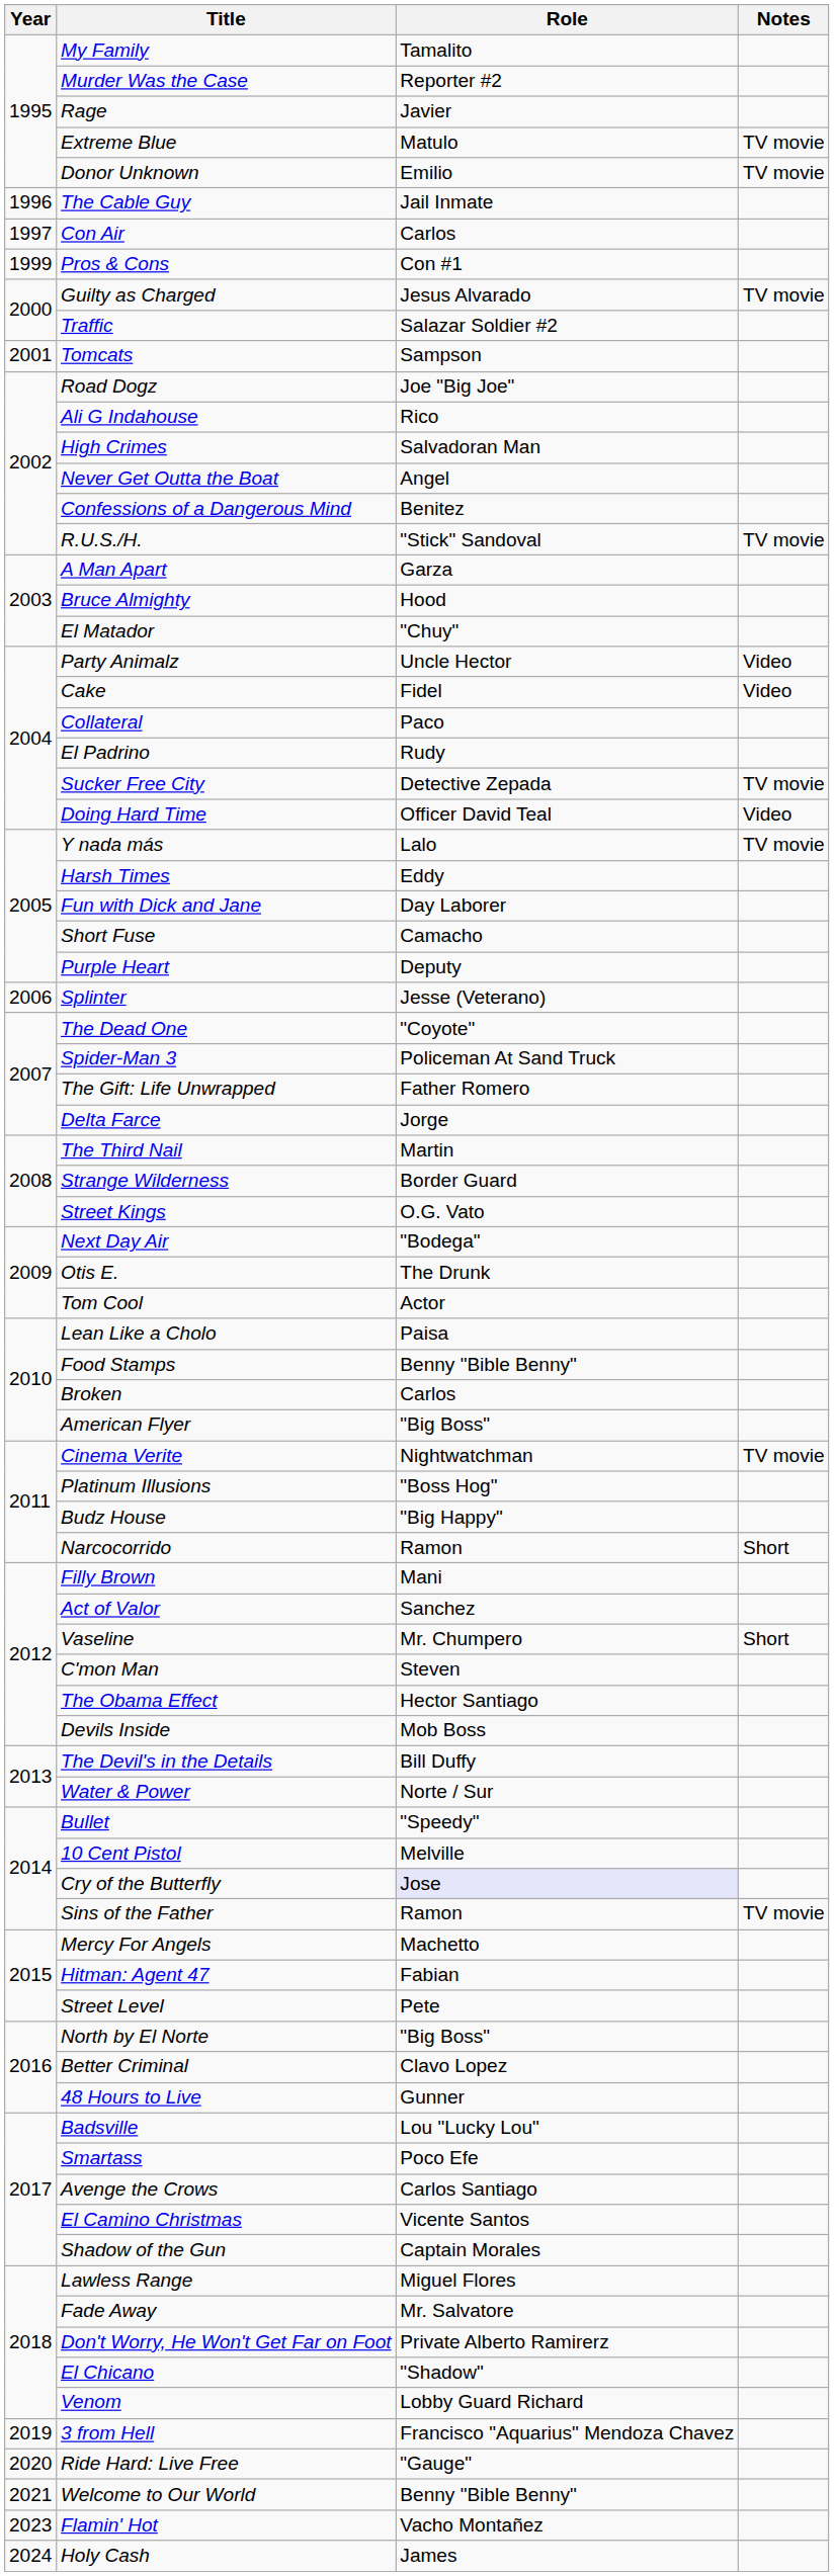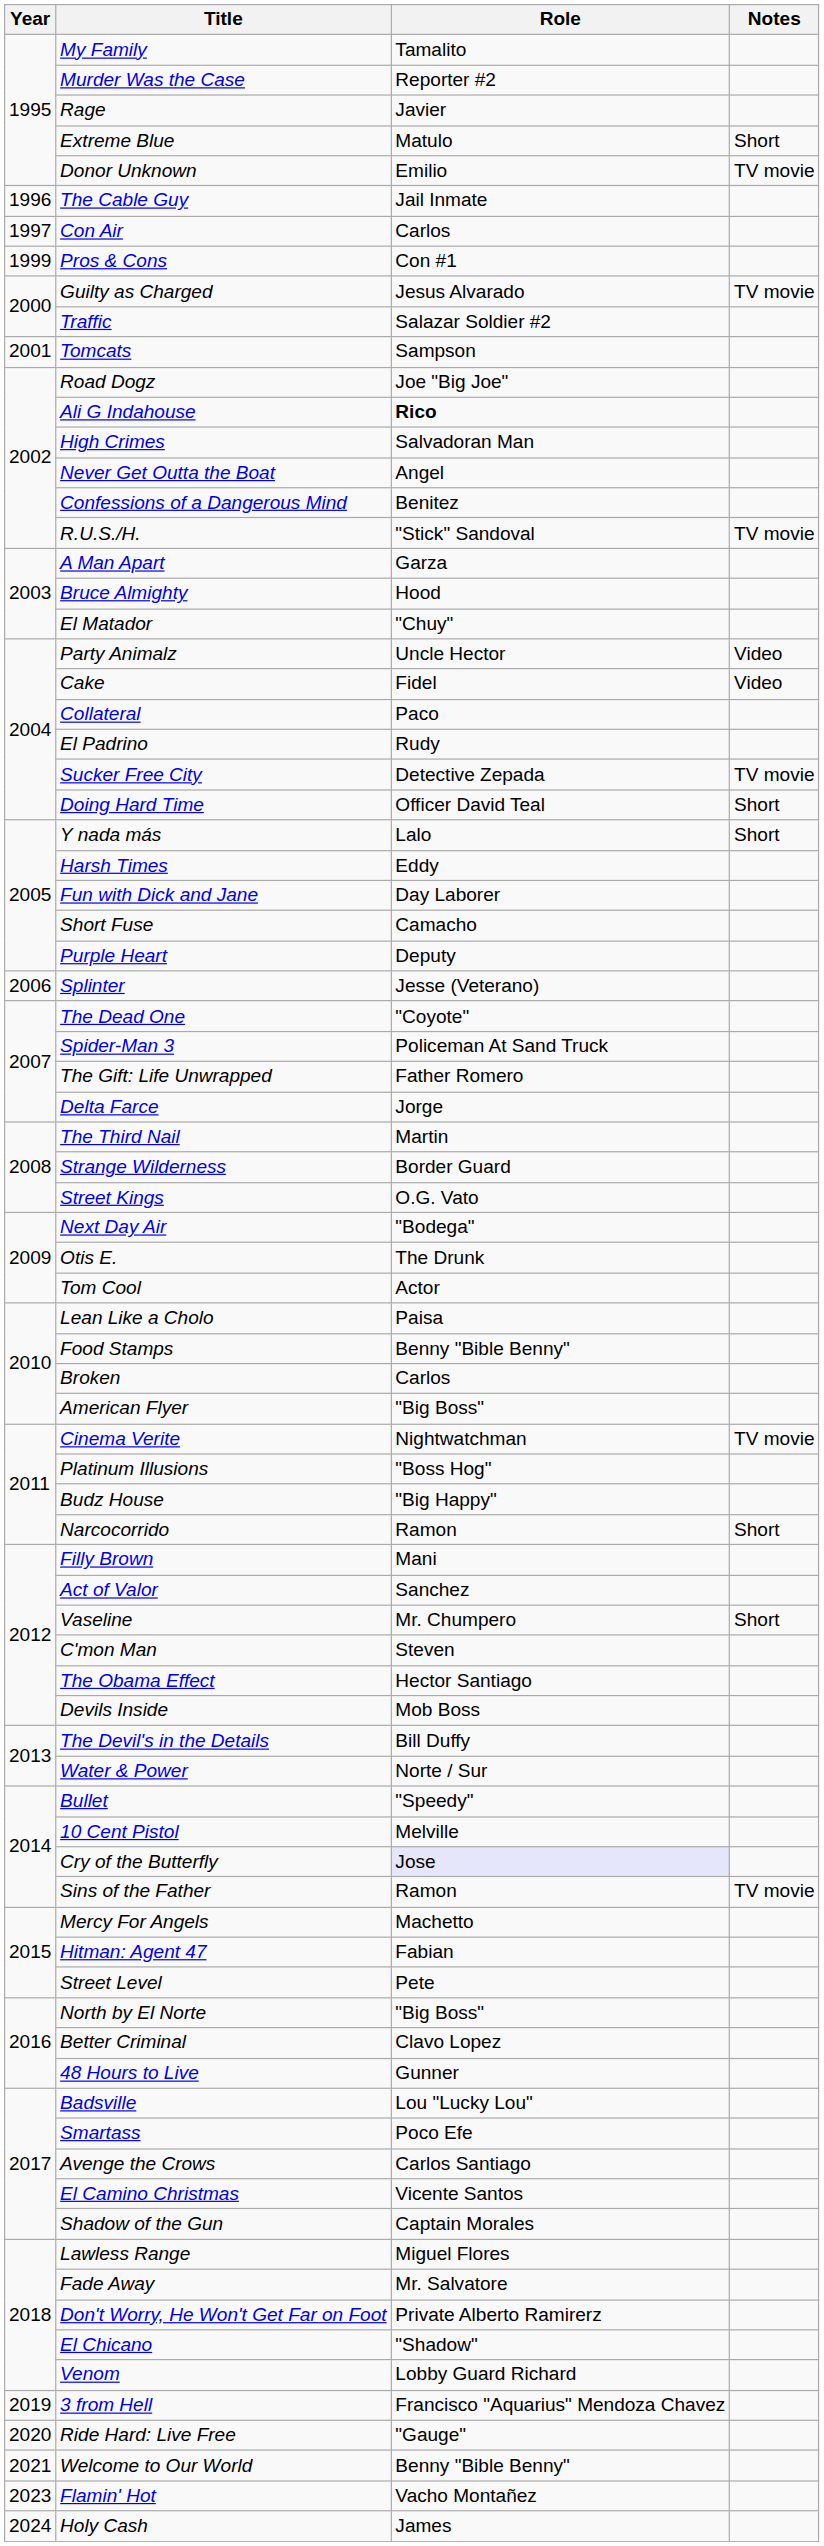 <table class="wikitable plainrowheaders sortable" style="margin-right: 0;">
 <tr>
 <th>Year</th>
 <th>Title</th>
 <th>Role</th>
 <th>Notes</th>
 </tr>
 <tr>
 <td rowspan="5">1995</td>
 <td><em><a href='#'>My Family</a></em></td>
 <td>Tamalito</td>
 <td></td>
 </tr>
 <tr>
 <td><em><a href='#'>Murder Was the Case</a></em></td>
 <td>Reporter #2</td>
 <td></td>
 </tr>
 <tr>
 <td><em>Rage</em></td>
 <td>Javier</td>
 <td></td>
 </tr>
 <tr>
 <td><em>Extreme Blue</em></td>
 <td>Matulo</td>
-<td>TV movie</td>
+<td>Short</td>
 </tr>
 <tr>
 <td><em>Donor Unknown</em></td>
 <td>Emilio</td>
 <td>TV movie</td>
 </tr>
 <tr>
 <td>1996</td>
 <td><em><a href='#'>The Cable Guy</a></em></td>
 <td>Jail Inmate</td>
 <td></td>
 </tr>
 <tr>
 <td>1997</td>
 <td><em><a href='#'>Con Air</a></em></td>
 <td>Carlos</td>
 <td></td>
 </tr>
 <tr>
 <td>1999</td>
 <td><em><a href='#'>Pros & Cons</a></em></td>
 <td>Con #1</td>
 <td></td>
 </tr>
 <tr>
 <td rowspan="2">2000</td>
 <td><em>Guilty as Charged</em></td>
 <td>Jesus Alvarado</td>
 <td>TV movie</td>
 </tr>
 <tr>
 <td><em><a href='#'>Traffic</a></em></td>
 <td>Salazar Soldier #2</td>
 <td></td>
 </tr>
 <tr>
 <td>2001</td>
 <td><em><a href='#'>Tomcats</a></em></td>
 <td>Sampson</td>
 <td></td>
 </tr>
 <tr>
 <td rowspan="6">2002</td>
 <td><em>Road Dogz</em></td>
 <td>Joe "Big Joe"</td>
 <td></td>
 </tr>
 <tr>
 <td><em><a href='#'>Ali G Indahouse</a></em></td>
-<td>Rico</td>
+<td><strong>Rico</strong></td>
 <td></td>
 </tr>
 <tr>
 <td><em><a href='#'>High Crimes</a></em></td>
 <td>Salvadoran Man</td>
 <td></td>
 </tr>
 <tr>
 <td><em><a href='#'>Never Get Outta the Boat</a></em></td>
 <td>Angel</td>
 <td></td>
 </tr>
 <tr>
 <td><em><a href='#'>Confessions of a Dangerous Mind</a></em></td>
 <td>Benitez</td>
 <td></td>
 </tr>
 <tr>
 <td><em>R.U.S./H.</em></td>
 <td>"Stick" Sandoval</td>
 <td>TV movie</td>
 </tr>
 <tr>
 <td rowspan="3">2003</td>
 <td><em><a href='#'>A Man Apart</a></em></td>
 <td>Garza</td>
 <td></td>
 </tr>
 <tr>
 <td><em><a href='#'>Bruce Almighty</a></em></td>
 <td>Hood</td>
 <td></td>
 </tr>
 <tr>
 <td><em>El Matador</em></td>
 <td>"Chuy"</td>
 <td></td>
 </tr>
 <tr>
 <td rowspan="6">2004</td>
 <td><em>Party Animalz</em></td>
 <td>Uncle Hector</td>
 <td>Video</td>
 </tr>
 <tr>
 <td><em>Cake</em></td>
 <td>Fidel</td>
 <td>Video</td>
 </tr>
 <tr>
 <td><em><a href='#'>Collateral</a></em></td>
 <td>Paco</td>
 <td></td>
 </tr>
 <tr>
 <td><em>El Padrino</em></td>
 <td>Rudy</td>
 <td></td>
 </tr>
 <tr>
 <td><em><a href='#'>Sucker Free City</a></em></td>
 <td>Detective Zepada</td>
 <td>TV movie</td>
 </tr>
 <tr>
 <td><em><a href='#'>Doing Hard Time</a></em></td>
 <td>Officer David Teal</td>
-<td>Video</td>
+<td>Short</td>
 </tr>
 <tr>
 <td rowspan="5">2005</td>
 <td><em>Y nada más</em></td>
 <td>Lalo</td>
-<td>TV movie</td>
+<td>Short</td>
 </tr>
 <tr>
 <td><em><a href='#'>Harsh Times</a></em></td>
 <td>Eddy</td>
 <td></td>
 </tr>
 <tr>
 <td><em><a href='#'>Fun with Dick and Jane</a></em></td>
 <td>Day Laborer</td>
 <td></td>
 </tr>
 <tr>
 <td><em>Short Fuse</em></td>
 <td>Camacho</td>
 <td></td>
 </tr>
 <tr>
 <td><em><a href='#'>Purple Heart</a></em></td>
 <td>Deputy</td>
 <td></td>
 </tr>
 <tr>
 <td>2006</td>
 <td><em><a href='#'>Splinter</a></em></td>
 <td>Jesse (Veterano)</td>
 <td></td>
 </tr>
 <tr>
 <td rowspan="4">2007</td>
 <td><em><a href='#'>The Dead One</a></em></td>
 <td>"Coyote"</td>
 <td></td>
 </tr>
 <tr>
 <td><em><a href='#'>Spider-Man 3</a></em></td>
 <td>Policeman At Sand Truck</td>
 <td></td>
 </tr>
 <tr>
 <td><em>The Gift: Life Unwrapped</em></td>
 <td>Father Romero</td>
 <td></td>
 </tr>
 <tr>
 <td><em><a href='#'>Delta Farce</a></em></td>
 <td>Jorge</td>
 <td></td>
 </tr>
 <tr>
 <td rowspan="3">2008</td>
 <td><em><a href='#'>The Third Nail</a></em></td>
 <td>Martin</td>
 <td></td>
 </tr>
 <tr>
 <td><em><a href='#'>Strange Wilderness</a></em></td>
 <td>Border Guard</td>
 <td></td>
 </tr>
 <tr>
 <td><em><a href='#'>Street Kings</a></em></td>
 <td>O.G. Vato</td>
 <td></td>
 </tr>
 <tr>
 <td rowspan="3">2009</td>
 <td><em><a href='#'>Next Day Air</a></em></td>
 <td>"Bodega"</td>
 <td></td>
 </tr>
 <tr>
 <td><em>Otis E.</em></td>
 <td>The Drunk</td>
 <td></td>
 </tr>
 <tr>
 <td><em>Tom Cool</em></td>
 <td>Actor</td>
 <td></td>
 </tr>
 <tr>
 <td rowspan="4">2010</td>
 <td><em>Lean Like a Cholo</em></td>
 <td>Paisa</td>
 <td></td>
 </tr>
 <tr>
 <td><em>Food Stamps</em></td>
 <td>Benny "Bible Benny"</td>
 <td></td>
 </tr>
 <tr>
 <td><em>Broken</em></td>
 <td>Carlos</td>
 <td></td>
 </tr>
 <tr>
 <td><em>American Flyer</em></td>
 <td>"Big Boss"</td>
 <td></td>
 </tr>
 <tr>
 <td rowspan="4">2011</td>
 <td><em><a href='#'>Cinema Verite</a></em></td>
 <td>Nightwatchman</td>
 <td>TV movie</td>
 </tr>
 <tr>
 <td><em>Platinum Illusions</em></td>
 <td>"Boss Hog"</td>
 <td></td>
 </tr>
 <tr>
 <td><em>Budz House</em></td>
 <td>"Big Happy"</td>
 <td></td>
 </tr>
 <tr>
 <td><em>Narcocorrido</em></td>
 <td>Ramon</td>
 <td>Short</td>
 </tr>
 <tr>
 <td rowspan="6">2012</td>
 <td><em><a href='#'>Filly Brown</a></em></td>
 <td>Mani</td>
 <td></td>
 </tr>
 <tr>
 <td><em><a href='#'>Act of Valor</a></em></td>
 <td>Sanchez</td>
 <td></td>
 </tr>
 <tr>
 <td><em>Vaseline</em></td>
 <td>Mr. Chumpero</td>
 <td>Short</td>
 </tr>
 <tr>
 <td><em>C'mon Man</em></td>
 <td>Steven</td>
 <td></td>
 </tr>
 <tr>
 <td><em><a href='#'>The Obama Effect</a></em></td>
 <td>Hector Santiago</td>
 <td></td>
 </tr>
 <tr>
 <td><em>Devils Inside</em></td>
 <td>Mob Boss</td>
 <td></td>
 </tr>
 <tr>
 <td rowspan="2">2013</td>
 <td><em><a href='#'>The Devil's in the Details</a></em></td>
 <td>Bill Duffy</td>
 <td></td>
 </tr>
 <tr>
 <td><em><a href='#'>Water & Power</a></em></td>
 <td>Norte / Sur</td>
 <td></td>
 </tr>
 <tr>
 <td rowspan="4">2014</td>
 <td><em><a href='#'>Bullet</a></em></td>
 <td>"Speedy"</td>
 <td></td>
 </tr>
 <tr>
 <td><em><a href='#'>10 Cent Pistol</a></em></td>
 <td>Melville</td>
 <td></td>
 </tr>
 <tr>
 <td><em>Cry of the Butterfly</em></td>
 <td style="background: lavender;">Jose</td>
 <td></td>
 </tr>
 <tr>
 <td><em>Sins of the Father</em></td>
 <td>Ramon</td>
 <td>TV movie</td>
 </tr>
 <tr>
 <td rowspan="3">2015</td>
 <td><em>Mercy For Angels</em></td>
 <td>Machetto</td>
 <td></td>
 </tr>
 <tr>
 <td><em><a href='#'>Hitman: Agent 47</a></em></td>
 <td>Fabian</td>
 <td></td>
 </tr>
 <tr>
 <td><em>Street Level</em></td>
 <td>Pete</td>
 <td></td>
 </tr>
 <tr>
 <td rowspan="3">2016</td>
 <td><em>North by El Norte</em></td>
 <td>"Big Boss"</td>
 <td></td>
 </tr>
 <tr>
 <td><em>Better Criminal</em></td>
 <td>Clavo Lopez</td>
 <td></td>
 </tr>
 <tr>
 <td><em><a href='#'>48 Hours to Live</a></em></td>
 <td>Gunner</td>
 <td></td>
 </tr>
 <tr>
 <td rowspan="5">2017</td>
 <td><em><a href='#'>Badsville</a></em></td>
 <td>Lou "Lucky Lou"</td>
 <td></td>
 </tr>
 <tr>
 <td><em><a href='#'>Smartass</a></em></td>
 <td>Poco Efe</td>
 <td></td>
 </tr>
 <tr>
 <td><em>Avenge the Crows</em></td>
 <td>Carlos Santiago</td>
 <td></td>
 </tr>
 <tr>
 <td><em><a href='#'>El Camino Christmas</a></em></td>
 <td>Vicente Santos</td>
 <td></td>
 </tr>
 <tr>
 <td><em>Shadow of the Gun</em></td>
 <td>Captain Morales</td>
 <td></td>
 </tr>
 <tr>
 <td rowspan="5">2018</td>
 <td><em>Lawless Range</em></td>
 <td>Miguel Flores</td>
 <td></td>
 </tr>
 <tr>
 <td><em>Fade Away</em></td>
 <td>Mr. Salvatore</td>
 <td></td>
 </tr>
 <tr>
 <td><em><a href='#'>Don't Worry, He Won't Get Far on Foot</a></em></td>
 <td>Private Alberto Ramirerz</td>
 <td></td>
 </tr>
 <tr>
 <td><em><a href='#'>El Chicano</a></em></td>
 <td>"Shadow"</td>
 <td></td>
 </tr>
 <tr>
 <td><em><a href='#'>Venom</a></em></td>
 <td>Lobby Guard Richard</td>
 <td></td>
 </tr>
 <tr>
 <td>2019</td>
 <td><em><a href='#'>3 from Hell</a></em></td>
 <td>Francisco "Aquarius" Mendoza Chavez</td>
 <td></td>
 </tr>
 <tr>
 <td>2020</td>
 <td><em>Ride Hard: Live Free</em></td>
 <td>"Gauge"</td>
 <td></td>
 </tr>
 <tr>
 <td>2021</td>
 <td><em>Welcome to Our World</em></td>
 <td>Benny "Bible Benny"</td>
 <td></td>
 </tr>
 <tr>
 <td>2023</td>
 <td><em><a href='#'>Flamin' Hot</a></em></td>
 <td>Vacho Montañez</td>
 <td></td>
 </tr>
 <tr>
 <td>2024</td>
 <td><em>Holy Cash</em></td>
 <td>James</td>
 <td></td>
 </tr>
 </table>
